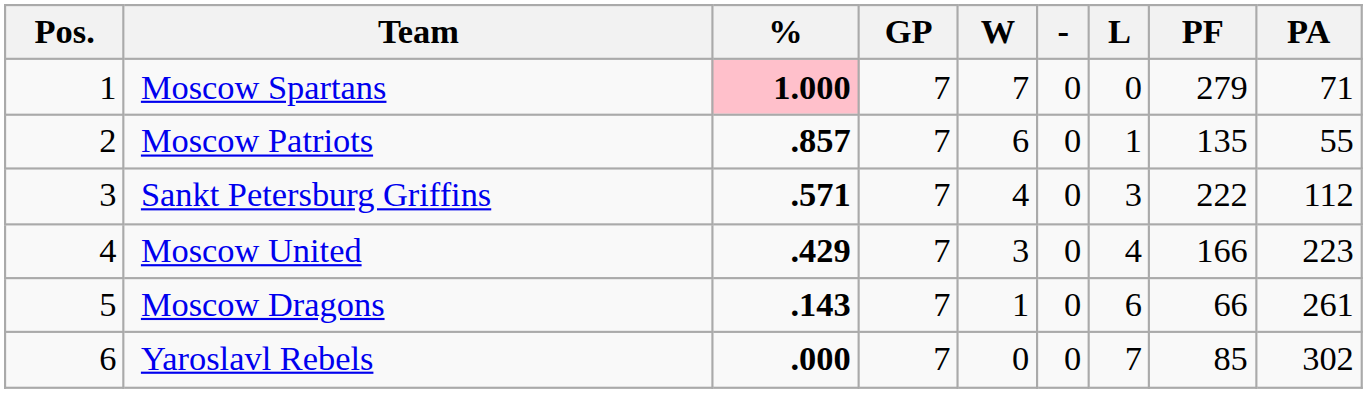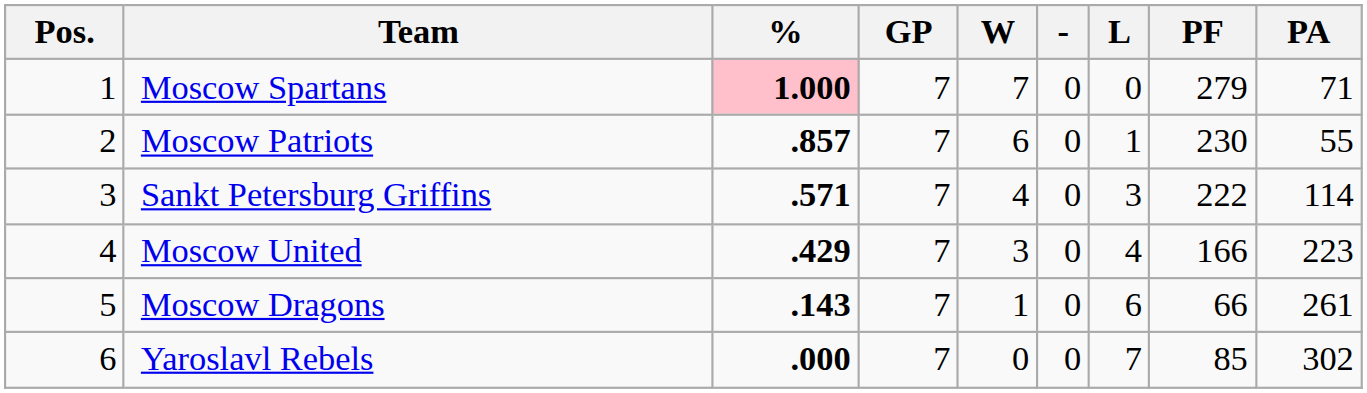 <table class="wikitable" style="border:1px;width:50%; padding:0; margin:0;">
 <tr>
 <th>Pos.</th>
 <th>Team</th>
 <th>%</th>
 <th>GP</th>
 <th>W</th>
 <th>-</th>
 <th>L</th>
 <th>PF</th>
 <th>PA</th>
 </tr>
 <tr style="text-align:right;">
 <td>1</td>
 <td style="text-align:left;"> <a href='#'>Moscow Spartans</a></td>
 <td style="background: pink;"><strong>1.000</strong></td>
 <td>7</td>
 <td>7</td>
 <td>0</td>
 <td>0</td>
 <td>279</td>
 <td>71</td>
 </tr>
 <tr style="text-align:right;">
 <td>2</td>
 <td style="text-align:left;"> <a href='#'>Moscow Patriots</a></td>
 <td><strong>.857</strong></td>
 <td>7</td>
 <td>6</td>
 <td>0</td>
 <td>1</td>
-<td>135</td>
+<td>230</td>
 <td>55</td>
 </tr>
 <tr style="text-align:right;">
 <td>3</td>
 <td style="text-align:left;"> <a href='#'>Sankt Petersburg Griffins</a></td>
 <td><strong>.571</strong></td>
 <td>7</td>
 <td>4</td>
 <td>0</td>
 <td>3</td>
 <td>222</td>
-<td>112</td>
+<td>114</td>
 </tr>
 <tr style="text-align:right;">
 <td>4</td>
 <td style="text-align:left;"> <a href='#'>Moscow United</a></td>
 <td><strong>.429</strong></td>
 <td>7</td>
 <td>3</td>
 <td>0</td>
 <td>4</td>
 <td>166</td>
 <td>223</td>
 </tr>
 <tr style="text-align:right;">
 <td>5</td>
 <td style="text-align:left;"> <a href='#'>Moscow Dragons</a></td>
 <td><strong>.143</strong></td>
 <td>7</td>
 <td>1</td>
 <td>0</td>
 <td>6</td>
 <td>66</td>
 <td>261</td>
 </tr>
 <tr style="text-align:right;">
 <td>6</td>
 <td style="text-align:left;"> <a href='#'>Yaroslavl Rebels</a></td>
 <td><strong>.000</strong></td>
 <td>7</td>
 <td>0</td>
 <td>0</td>
 <td>7</td>
 <td>85</td>
 <td>302</td>
 </tr>
 </table>
